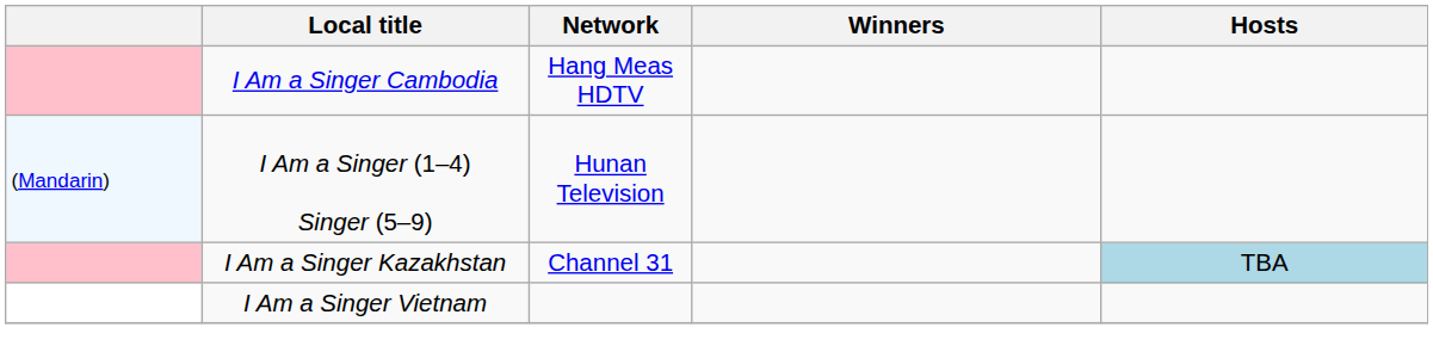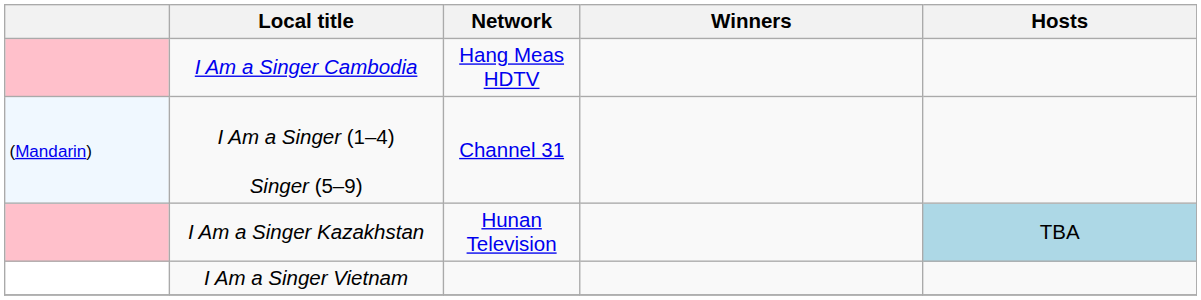 <table class="wikitable" style="text-align:center; font-size:95%; line-height:18px; width:100%;">
 <tr>
 <th scope="col" width="12%"></th>
 <th scope="col" width="20%">Local title</th>
 <th scope="col" width="10%">Network</th>
 <th scope="col" width="25%">Winners</th>
 <th scope="col" width="20%">Hosts</th>
 </tr>
 <tr>
 <td bgcolor="#FFC0CB" align="left"></td>
 <td><em><a href='#'>I Am a Singer Cambodia</a></em></td>
 <td><a href='#'>Hang Meas HDTV</a></td>
 <td></td>
 <td></td>
 </tr>
 <tr>
 <td bgcolor="#F0F8FF" align="left"> <small>(<a href='#'>Mandarin</a>)</small></td>
 <td><em><a href='#'></a></em><br><em>I Am a Singer</em> (1–4)<br><em></em><br><em>Singer</em> (5–9)</td>
-<td><a href='#'>Hunan Television</a></td>
+<td><a href='#'>Channel 31</a></td>
 <td></td>
 <td></td>
 </tr>
 <tr>
 <td bgcolor="#FFC0CB" align="left"></td>
 <td><em>I Am a Singer Kazakhstan</em></td>
-<td><a href='#'>Channel 31</a></td>
+<td><a href='#'>Hunan Television</a></td>
 <td></td>
 <td style="background: lightblue;">TBA</td>
 </tr>
 <tr>
 <td bgcolor="white" align="left"></td>
 <td><em>I Am a Singer Vietnam</em></td>
 <td></td>
 <td></td>
 <td></td>
 </tr>
 <tr>
 </tr>
 </table>
